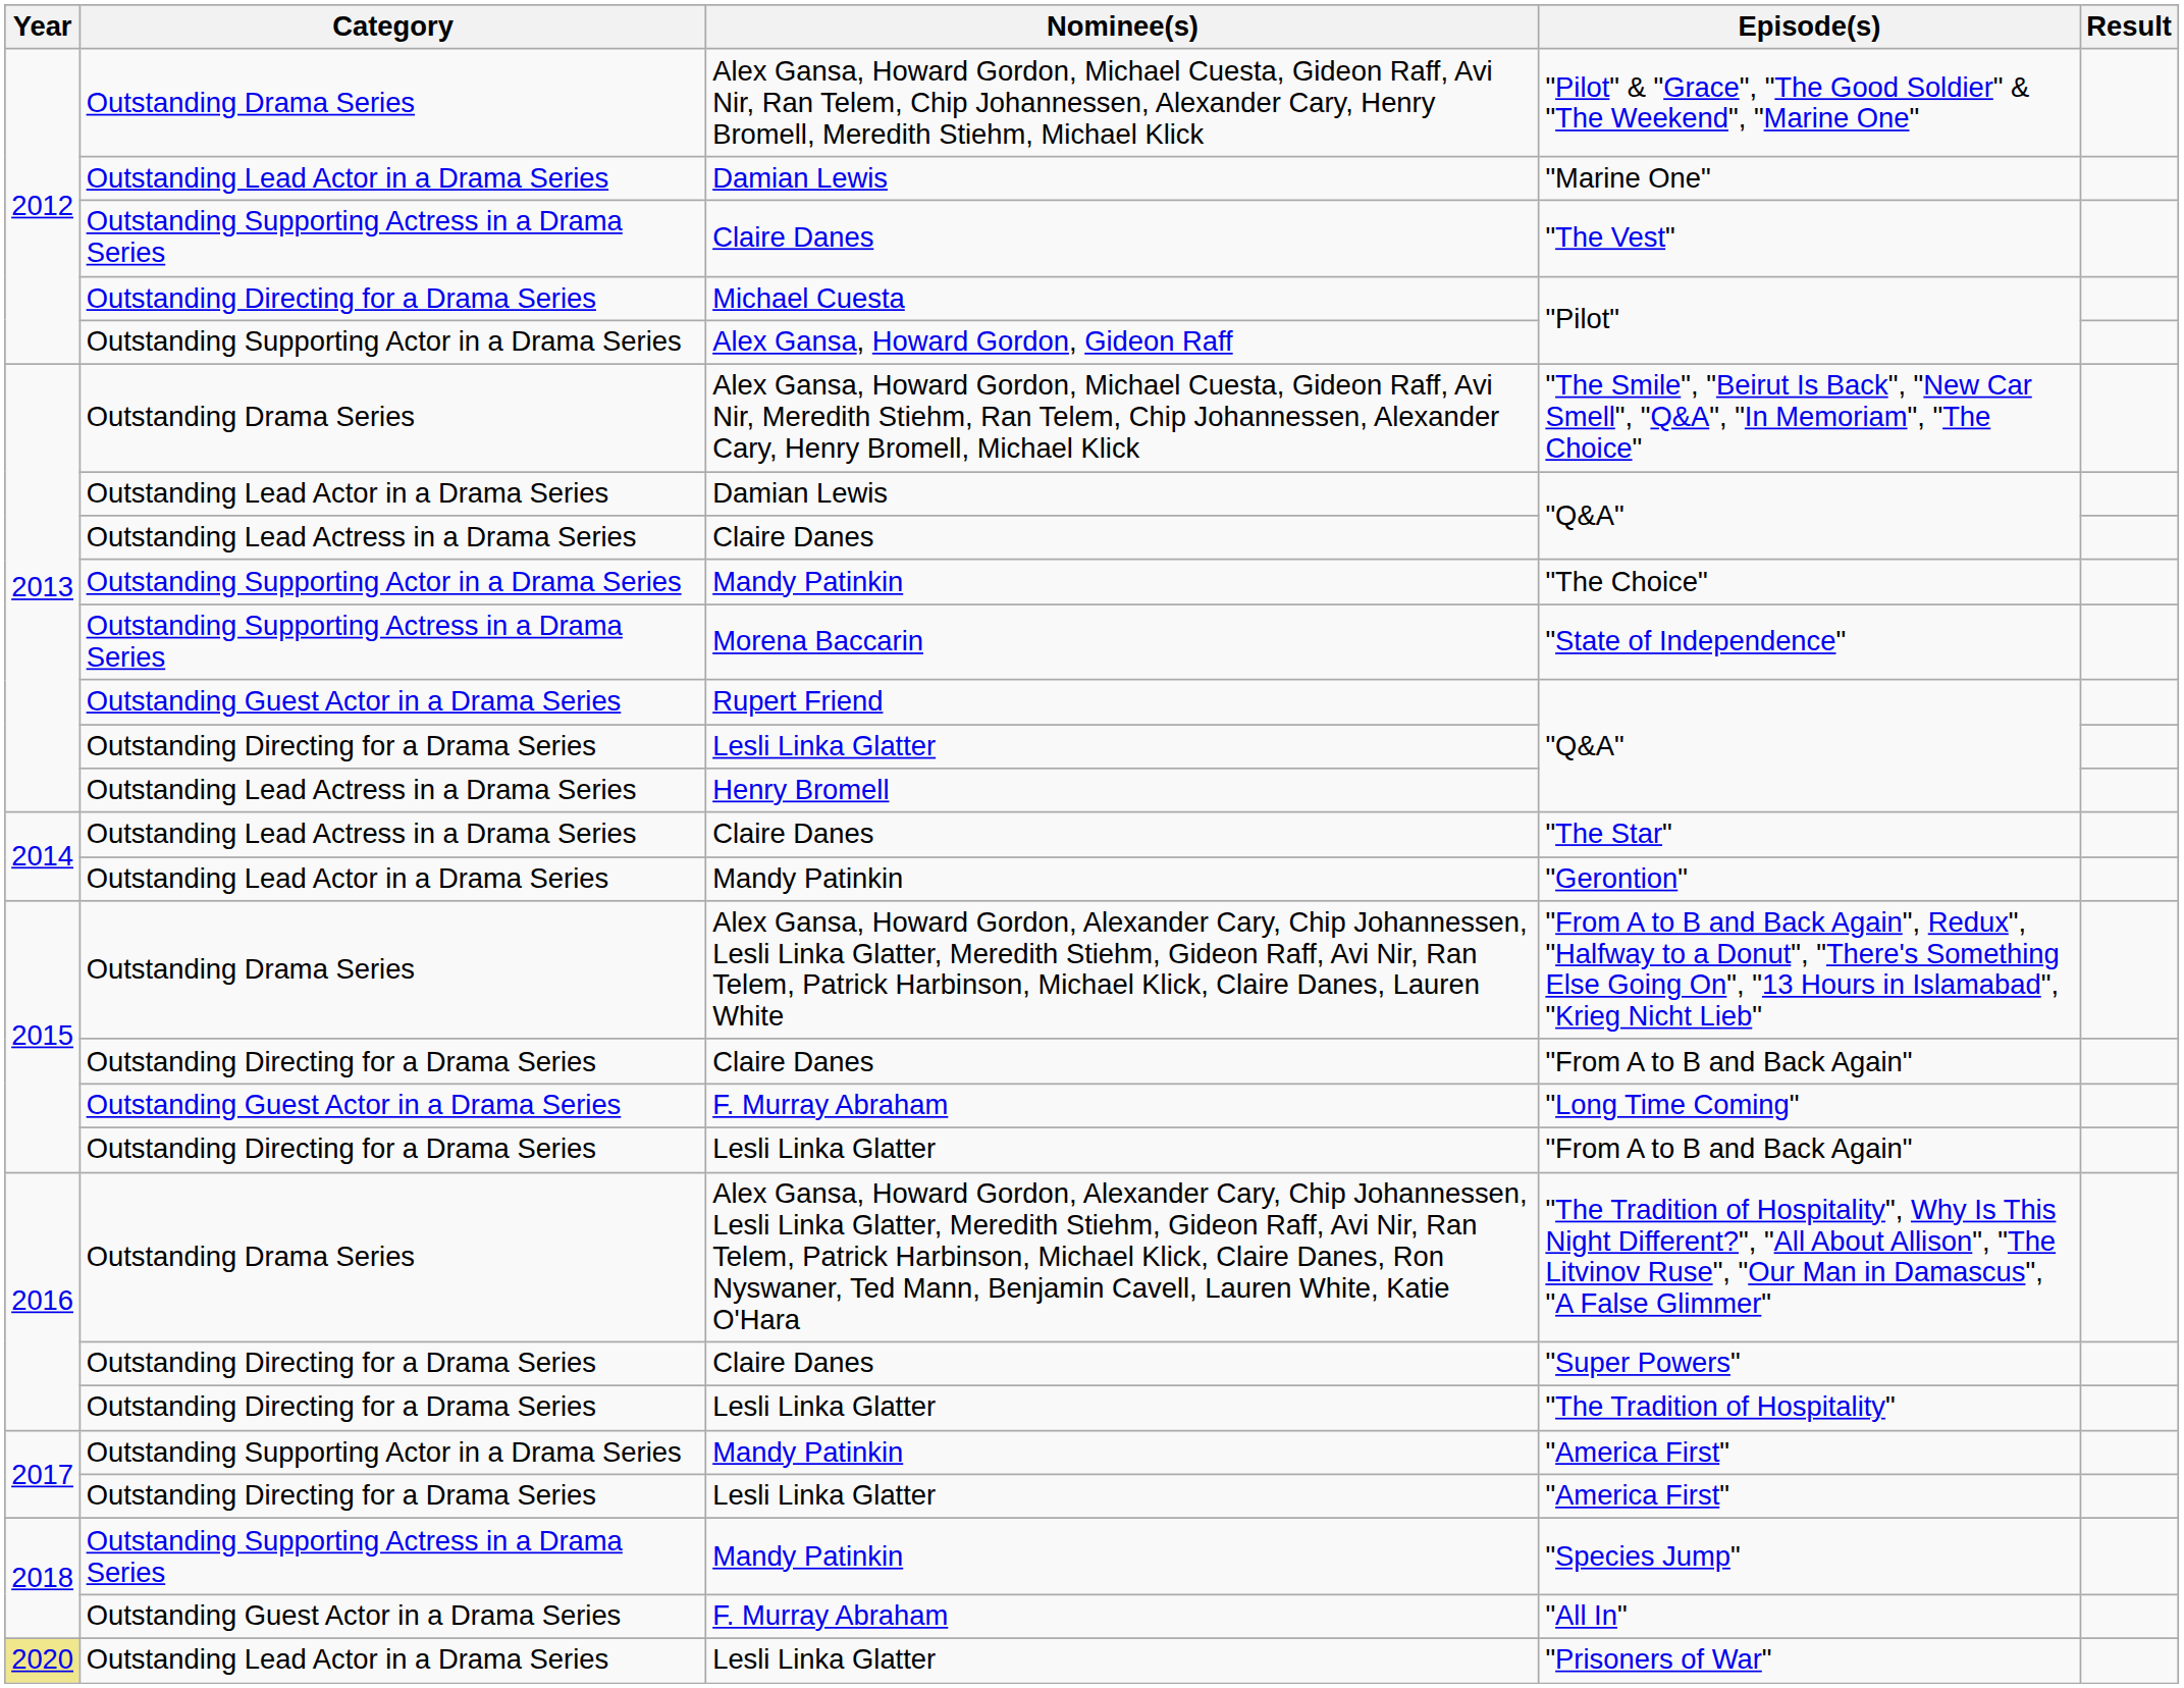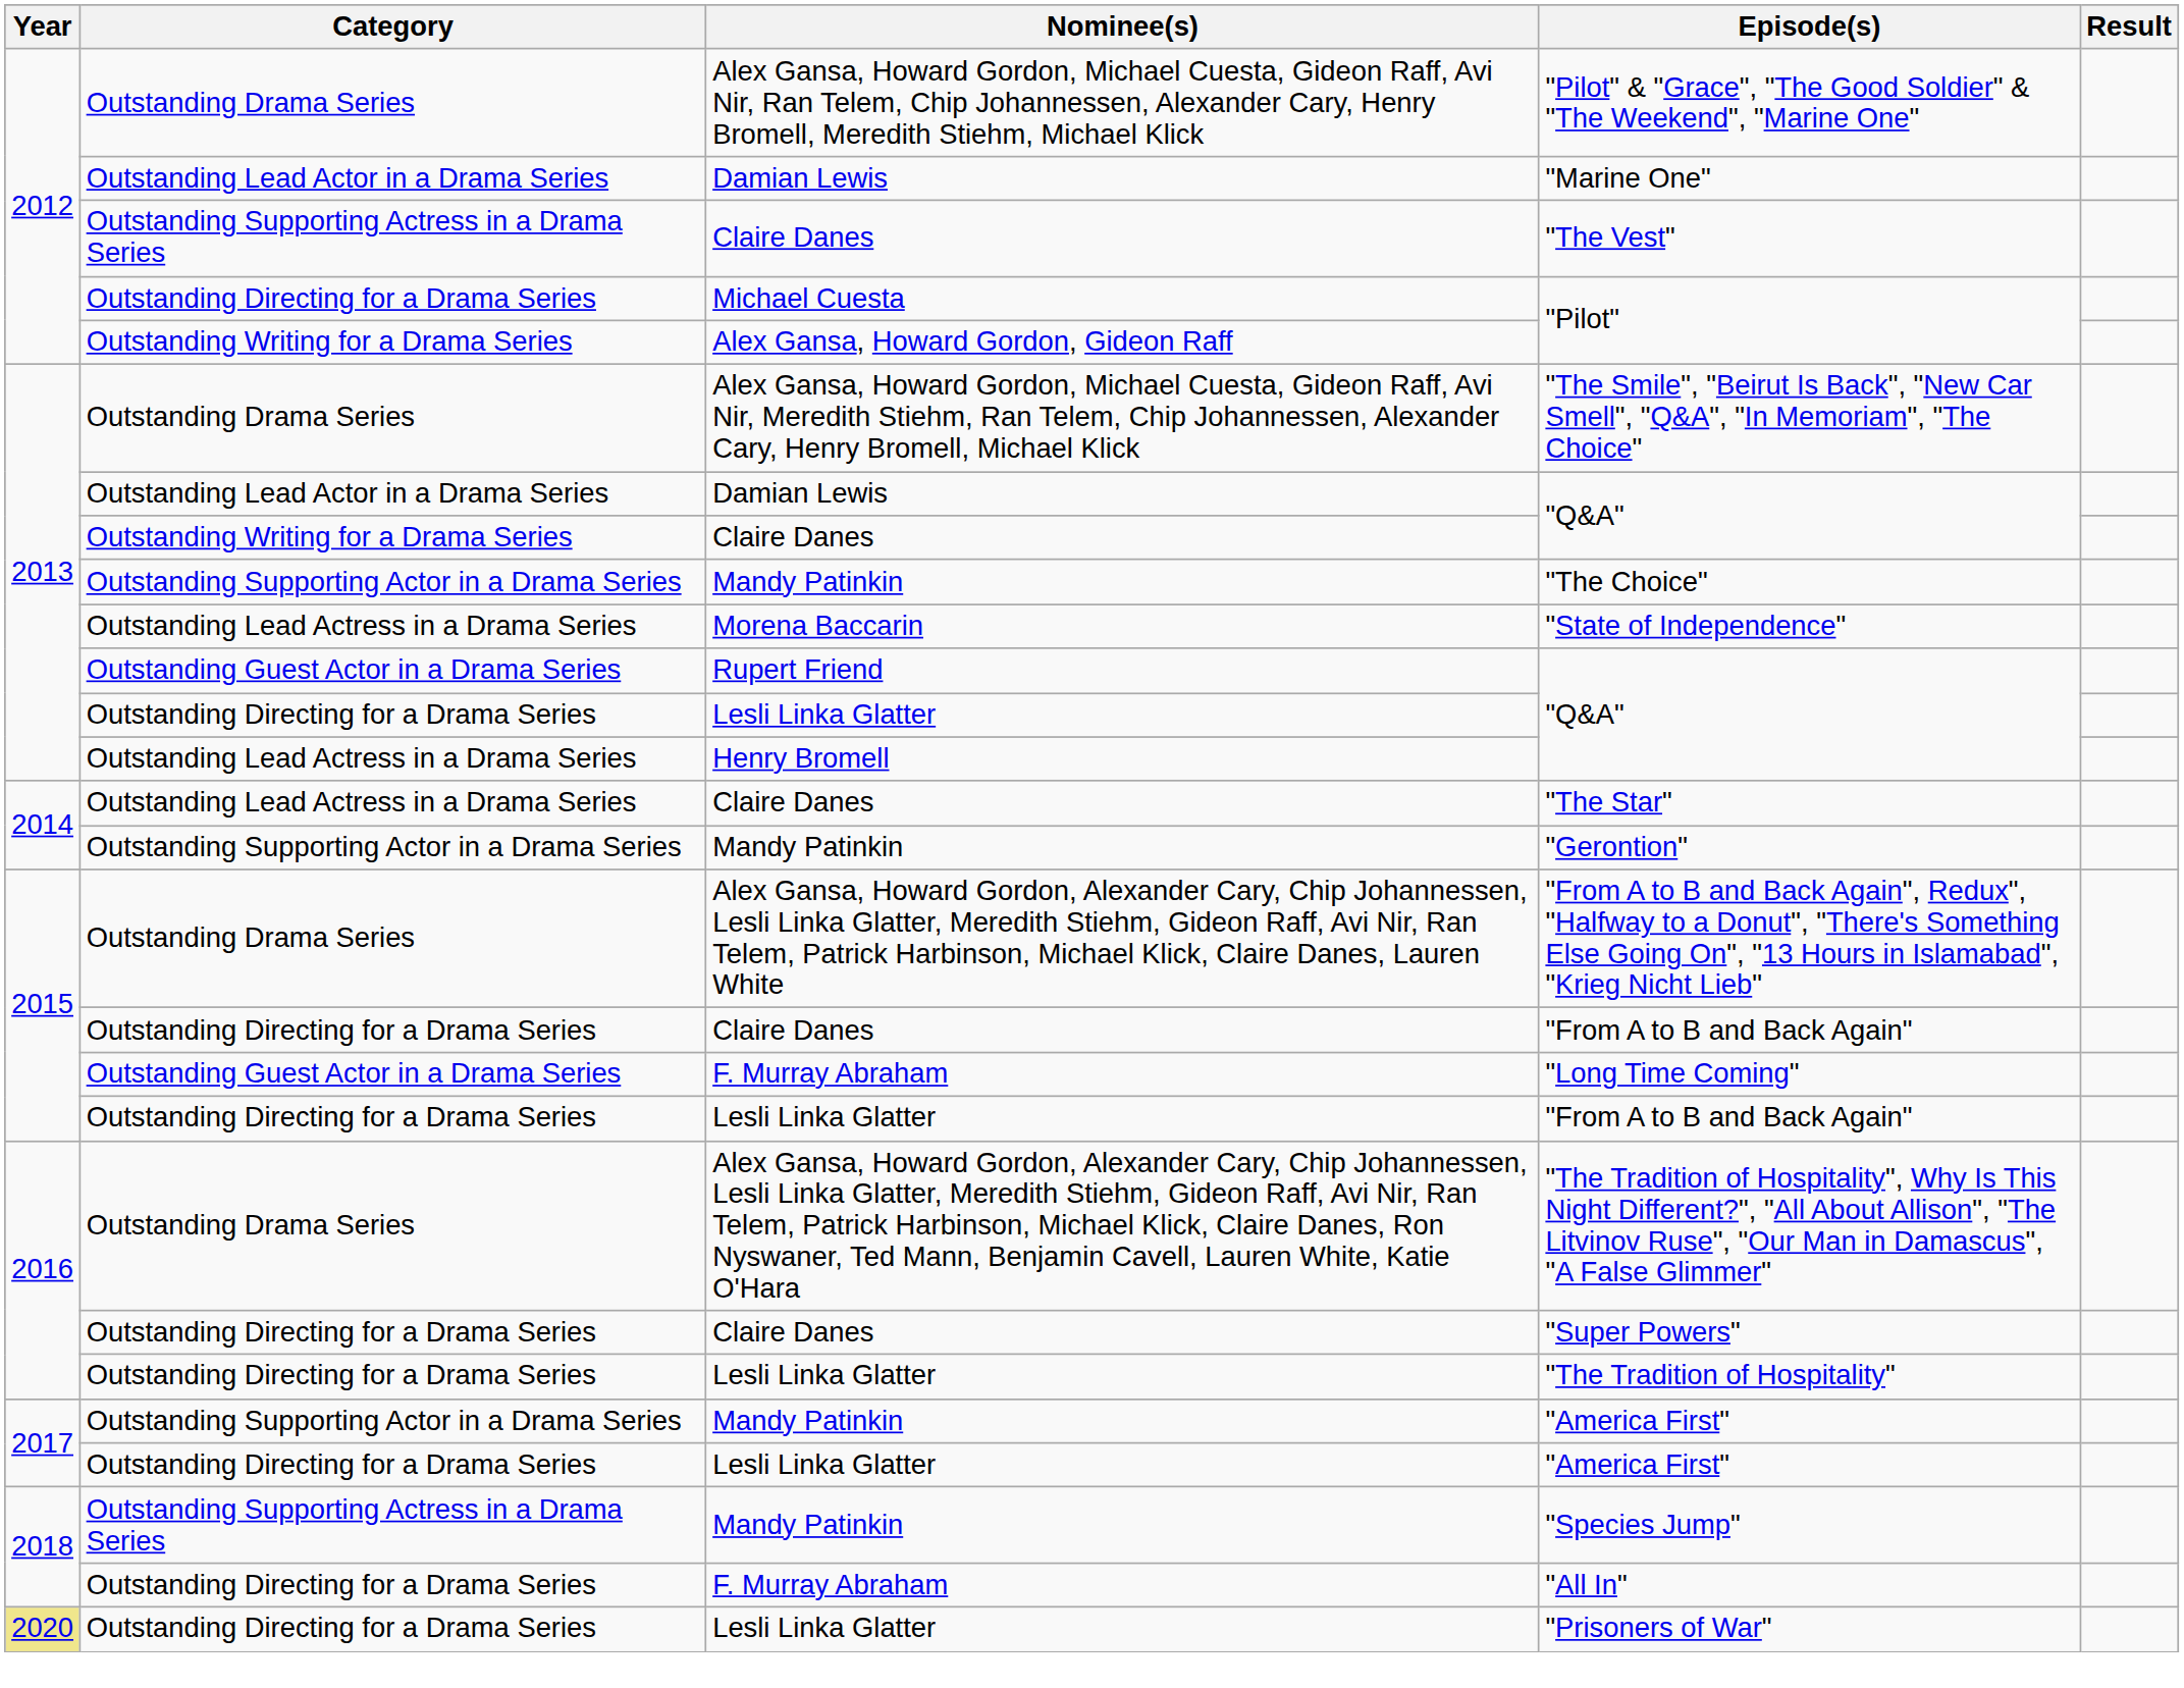 <table class="wikitable">
 <tr>
 <th>Year</th>
 <th style="width:22em;">Category</th>
 <th>Nominee(s)</th>
 <th>Episode(s)</th>
 <th>Result</th>
 </tr>
 <tr>
 <td rowspan="5"><a href='#'>2012</a></td>
 <td><a href='#'>Outstanding Drama Series</a></td>
 <td>Alex Gansa, Howard Gordon, Michael Cuesta, Gideon Raff, Avi Nir, Ran Telem, Chip Johannessen, Alexander Cary, Henry Bromell, Meredith Stiehm, Michael Klick</td>
 <td>"<a href='#'>Pilot</a>" & "<a href='#'>Grace</a>", "<a href='#'>The Good Soldier</a>" & "<a href='#'>The Weekend</a>", "<a href='#'>Marine One</a>"</td>
 <td></td>
 </tr>
 <tr>
 <td><a href='#'>Outstanding Lead Actor in a Drama Series</a></td>
 <td><a href='#'>Damian Lewis</a></td>
 <td>"Marine One"</td>
 <td></td>
 </tr>
 <tr>
 <td><a href='#'>Outstanding Supporting Actress in a Drama Series</a></td>
 <td><a href='#'>Claire Danes</a></td>
 <td>"<a href='#'>The Vest</a>"</td>
 <td></td>
 </tr>
 <tr>
 <td><a href='#'>Outstanding Directing for a Drama Series</a></td>
 <td><a href='#'>Michael Cuesta</a></td>
 <td rowspan=2>"Pilot"</td>
 <td></td>
 </tr>
 <tr>
-<td>Outstanding Supporting Actor in a Drama Series</td>
+<td><a href='#'>Outstanding Writing for a Drama Series</a></td>
 <td><a href='#'>Alex Gansa</a>, <a href='#'>Howard Gordon</a>, <a href='#'>Gideon Raff</a></td>
 <td></td>
 </tr>
 <tr>
 <td rowspan="8"><a href='#'>2013</a></td>
 <td>Outstanding Drama Series</td>
 <td>Alex Gansa, Howard Gordon, Michael Cuesta, Gideon Raff, Avi Nir, Meredith Stiehm, Ran Telem, Chip Johannessen, Alexander Cary, Henry Bromell, Michael Klick</td>
 <td>"<a href='#'>The Smile</a>", "<a href='#'>Beirut Is Back</a>", "<a href='#'>New Car Smell</a>", "<a href='#'>Q&A</a>", "<a href='#'>In Memoriam</a>", "<a href='#'>The Choice</a>"</td>
 <td></td>
 </tr>
 <tr>
 <td>Outstanding Lead Actor in a Drama Series</td>
 <td>Damian Lewis</td>
 <td rowspan=2>"Q&A"</td>
 <td></td>
 </tr>
 <tr>
-<td>Outstanding Lead Actress in a Drama Series</td>
+<td><a href='#'>Outstanding Writing for a Drama Series</a></td>
 <td>Claire Danes</td>
 <td></td>
 </tr>
 <tr>
 <td><a href='#'>Outstanding Supporting Actor in a Drama Series</a></td>
 <td><a href='#'>Mandy Patinkin</a></td>
 <td>"The Choice"</td>
 <td></td>
 </tr>
 <tr>
-<td><a href='#'>Outstanding Supporting Actress in a Drama Series</a></td>
+<td>Outstanding Lead Actress in a Drama Series</td>
 <td><a href='#'>Morena Baccarin</a></td>
 <td>"<a href='#'>State of Independence</a>"</td>
 <td></td>
 </tr>
 <tr>
 <td><a href='#'>Outstanding Guest Actor in a Drama Series</a></td>
 <td><a href='#'>Rupert Friend</a></td>
 <td rowspan=3>"Q&A"</td>
 <td></td>
 </tr>
 <tr>
 <td>Outstanding Directing for a Drama Series</td>
 <td><a href='#'>Lesli Linka Glatter</a></td>
 <td></td>
 </tr>
 <tr>
 <td>Outstanding Lead Actress in a Drama Series</td>
 <td><a href='#'>Henry Bromell</a></td>
 <td></td>
 </tr>
 <tr>
 <td rowspan="2"><a href='#'>2014</a></td>
 <td>Outstanding Lead Actress in a Drama Series</td>
 <td>Claire Danes</td>
 <td>"<a href='#'>The Star</a>"</td>
 <td></td>
 </tr>
 <tr>
-<td>Outstanding Lead Actor in a Drama Series</td>
+<td>Outstanding Supporting Actor in a Drama Series</td>
 <td>Mandy Patinkin</td>
 <td>"<a href='#'>Gerontion</a>"</td>
 <td></td>
 </tr>
 <tr>
 <td rowspan="4"><a href='#'>2015</a></td>
 <td>Outstanding Drama Series</td>
 <td>Alex Gansa, Howard Gordon, Alexander Cary, Chip Johannessen, Lesli Linka Glatter, Meredith Stiehm, Gideon Raff, Avi Nir, Ran Telem, Patrick Harbinson, Michael Klick, Claire Danes, Lauren White</td>
 <td>"<a href='#'>From A to B and Back Again</a>", <a href='#'>Redux</a>", "<a href='#'>Halfway to a Donut</a>", "<a href='#'>There's Something Else Going On</a>", "<a href='#'>13 Hours in Islamabad</a>", "<a href='#'>Krieg Nicht Lieb</a>"</td>
 <td></td>
 </tr>
 <tr>
 <td>Outstanding Directing for a Drama Series</td>
 <td>Claire Danes</td>
 <td>"From A to B and Back Again"</td>
 <td></td>
 </tr>
 <tr>
 <td><a href='#'>Outstanding Guest Actor in a Drama Series</a></td>
 <td><a href='#'>F. Murray Abraham</a></td>
 <td>"<a href='#'>Long Time Coming</a>"</td>
 <td></td>
 </tr>
 <tr>
 <td>Outstanding Directing for a Drama Series</td>
 <td>Lesli Linka Glatter</td>
 <td>"From A to B and Back Again"</td>
 <td></td>
 </tr>
 <tr>
 <td rowspan="3"><a href='#'>2016</a></td>
 <td>Outstanding Drama Series</td>
 <td>Alex Gansa, Howard Gordon, Alexander Cary, Chip Johannessen, Lesli Linka Glatter, Meredith Stiehm, Gideon Raff, Avi Nir, Ran Telem, Patrick Harbinson, Michael Klick, Claire Danes, Ron Nyswaner, Ted Mann, Benjamin Cavell, Lauren White, Katie O'Hara</td>
 <td>"<a href='#'>The Tradition of Hospitality</a>", <a href='#'>Why Is This Night Different?</a>", "<a href='#'>All About Allison</a>", "<a href='#'>The Litvinov Ruse</a>", "<a href='#'>Our Man in Damascus</a>", "<a href='#'>A False Glimmer</a>"</td>
 <td></td>
 </tr>
 <tr>
 <td>Outstanding Directing for a Drama Series</td>
 <td>Claire Danes</td>
 <td>"<a href='#'>Super Powers</a>"</td>
 <td></td>
 </tr>
 <tr>
 <td>Outstanding Directing for a Drama Series</td>
 <td>Lesli Linka Glatter</td>
 <td>"<a href='#'>The Tradition of Hospitality</a>"</td>
 <td></td>
 </tr>
 <tr>
 <td rowspan=2><a href='#'>2017</a></td>
 <td>Outstanding Supporting Actor in a Drama Series</td>
 <td><a href='#'>Mandy Patinkin</a></td>
 <td>"<a href='#'>America First</a>"</td>
 <td></td>
 </tr>
 <tr>
 <td>Outstanding Directing for a Drama Series</td>
 <td>Lesli Linka Glatter</td>
 <td>"<a href='#'>America First</a>"</td>
 <td></td>
 </tr>
 <tr>
 <td rowspan=2><a href='#'>2018</a></td>
 <td><a href='#'>Outstanding Supporting Actress in a Drama Series</a></td>
 <td><a href='#'>Mandy Patinkin</a></td>
 <td>"<a href='#'>Species Jump</a>"</td>
 <td></td>
 </tr>
 <tr>
-<td>Outstanding Guest Actor in a Drama Series</td>
+<td>Outstanding Directing for a Drama Series</td>
 <td><a href='#'>F. Murray Abraham</a></td>
 <td>"<a href='#'>All In</a>"</td>
 <td></td>
 </tr>
 <tr>
 <td style="background: khaki;"><a href='#'>2020</a></td>
-<td>Outstanding Lead Actor in a Drama Series</td>
+<td>Outstanding Directing for a Drama Series</td>
 <td>Lesli Linka Glatter</td>
 <td>"<a href='#'>Prisoners of War</a>"</td>
 <td></td>
 </tr>
 </table>
